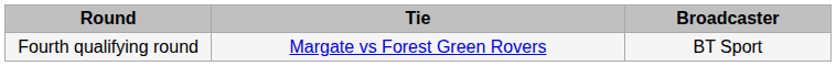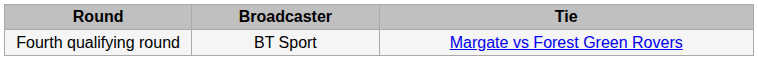 <table class="wikitable" style="width: 750px; background:WhiteSmoke; text-align:center; font-size:100%">
 <tr>
 <td scope="col" style="width: 25.00%; background:silver;"><strong>Round</strong></td>
+<td scope="col" style="width: 25.00%; background:silver;"><strong>Broadcaster</strong></td>
 <td scope="col" style="width: 50.00%; background:silver;"><strong>Tie</strong></td>
-<td scope="col" style="width: 25.00%; background:silver;"><strong>Broadcaster</strong></td>
 </tr>
 <tr>
 <td>Fourth qualifying round</td>
+<td>BT Sport</td>
 <td><a href='#'>Margate vs Forest Green Rovers</a></td>
-<td>BT Sport</td>
 </tr>
 </table>
